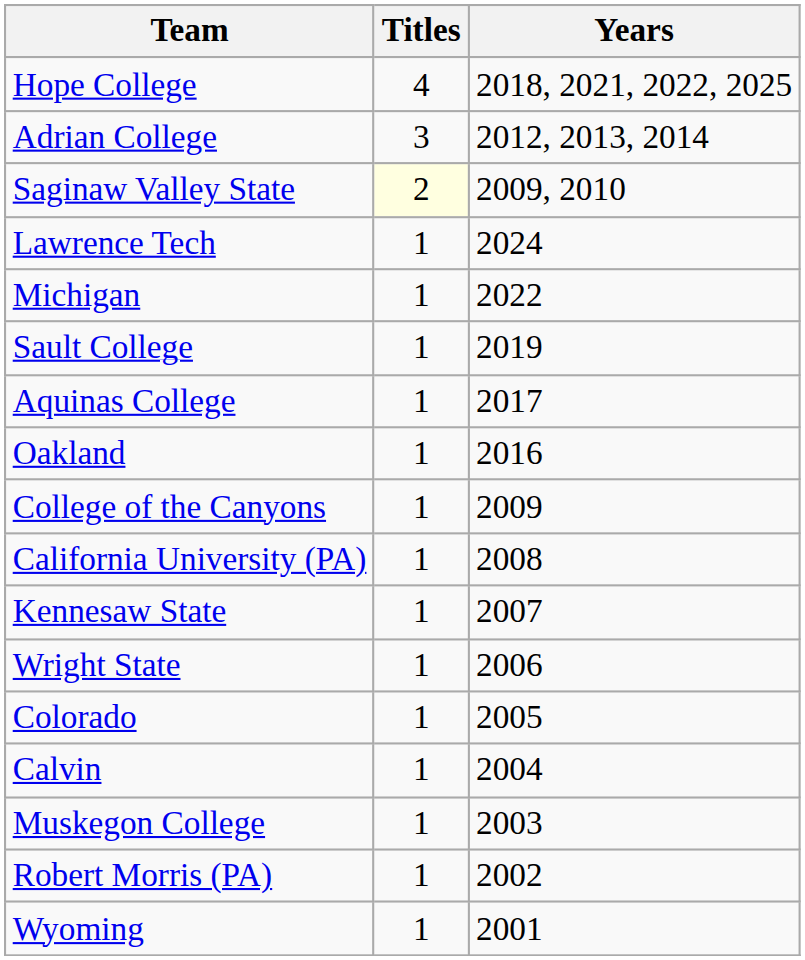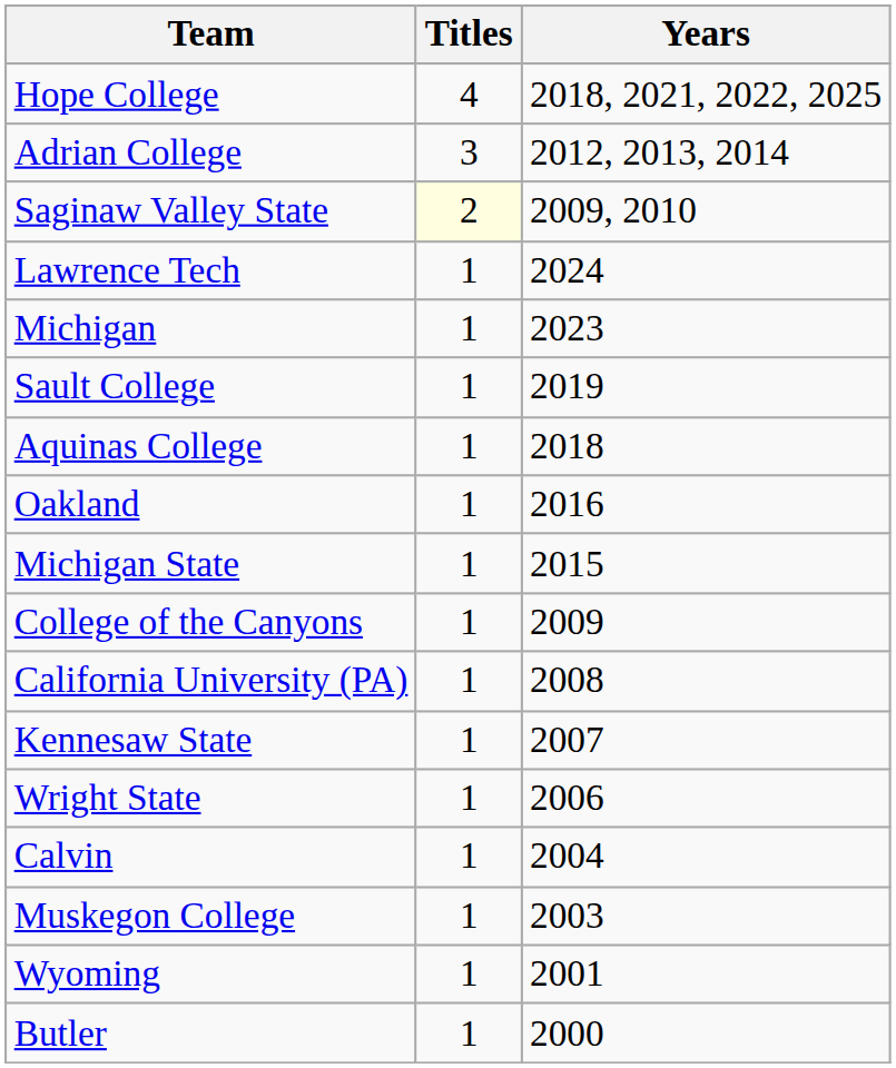 <table class="wikitable">
 <tr>
 <th>Team</th>
 <th>Titles</th>
 <th>Years</th>
 </tr>
 <tr>
 <td><a href='#'>Hope College</a></td>
 <td align=center>4</td>
 <td>2018, 2021, 2022, 2025</td>
 </tr>
 <tr>
 <td><a href='#'>Adrian College</a></td>
 <td align=center>3</td>
 <td>2012, 2013, 2014</td>
 </tr>
 <tr>
 <td><a href='#'>Saginaw Valley State</a></td>
 <td align=center style="background: lightyellow;">2</td>
 <td>2009, 2010</td>
 </tr>
 <tr>
 <td><a href='#'>Lawrence Tech</a></td>
 <td align=center>1</td>
 <td>2024</td>
 </tr>
 <tr>
 <td><a href='#'>Michigan</a></td>
 <td align=center>1</td>
-<td>2022</td>
+<td>2023</td>
 </tr>
 <tr>
 <td><a href='#'>Sault College</a></td>
 <td align=center>1</td>
 <td>2019</td>
 </tr>
 <tr>
 <td><a href='#'>Aquinas College</a></td>
 <td align=center>1</td>
-<td>2017</td>
+<td>2018</td>
 </tr>
 <tr>
 <td><a href='#'>Oakland</a></td>
 <td align=center>1</td>
 <td>2016</td>
+</tr>
+<tr>
+<td><a href='#'>Michigan State</a></td>
+<td align=center>1</td>
+<td>2015</td>
 </tr>
 <tr>
 <td><a href='#'>College of the Canyons</a></td>
 <td align=center>1</td>
 <td>2009</td>
 </tr>
 <tr>
 <td><a href='#'>California University (PA)</a></td>
 <td align=center>1</td>
 <td>2008</td>
 </tr>
 <tr>
 <td><a href='#'>Kennesaw State</a></td>
 <td align=center>1</td>
 <td>2007</td>
 </tr>
 <tr>
 <td><a href='#'>Wright State</a></td>
 <td align=center>1</td>
 <td>2006</td>
 </tr>
 <tr>
-<td><a href='#'>Colorado</a></td>
-<td align=center>1</td>
-<td>2005</td>
-</tr>
-<tr>
 <td><a href='#'>Calvin</a></td>
 <td align=center>1</td>
 <td>2004</td>
 </tr>
 <tr>
 <td><a href='#'>Muskegon College</a></td>
 <td align=center>1</td>
 <td>2003</td>
 </tr>
 <tr>
-<td><a href='#'>Robert Morris (PA)</a></td>
-<td align=center>1</td>
-<td>2002</td>
-</tr>
-<tr>
 <td><a href='#'>Wyoming</a></td>
 <td align=center>1</td>
 <td>2001</td>
 </tr>
 <tr>
+<td><a href='#'>Butler</a></td>
+<td align=center>1</td>
+<td>2000</td>
+</tr>
+<tr>
 </tr>
 </table>
